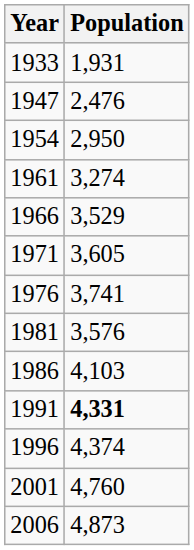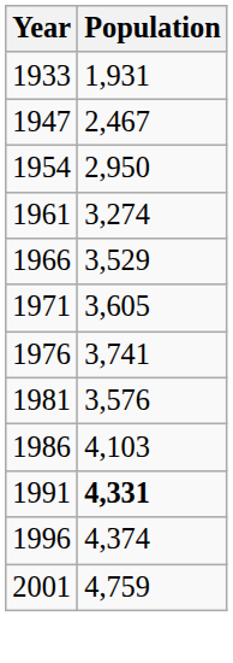 <table class="wikitable">
 <tr>
 <th>Year</th>
 <th>Population</th>
 </tr>
 <tr>
 <td>1933</td>
 <td>1,931</td>
 </tr>
 <tr>
 <td>1947</td>
-<td>2,476</td>
+<td>2,467</td>
 </tr>
 <tr>
 <td>1954</td>
 <td>2,950</td>
 </tr>
 <tr>
 <td>1961</td>
 <td>3,274</td>
 </tr>
 <tr>
 <td>1966</td>
 <td>3,529</td>
 </tr>
 <tr>
 <td>1971</td>
 <td>3,605</td>
 </tr>
 <tr>
 <td>1976</td>
 <td>3,741</td>
 </tr>
 <tr>
 <td>1981</td>
 <td>3,576</td>
 </tr>
 <tr>
 <td>1986</td>
 <td>4,103</td>
 </tr>
 <tr>
 <td>1991</td>
 <td><strong>4,331</strong></td>
 </tr>
 <tr>
 <td>1996</td>
 <td>4,374</td>
 </tr>
 <tr>
 <td>2001</td>
-<td>4,760</td>
-</tr>
-<tr>
-<td>2006</td>
-<td>4,873</td>
+<td>4,759</td>
 </tr>
 </table>
